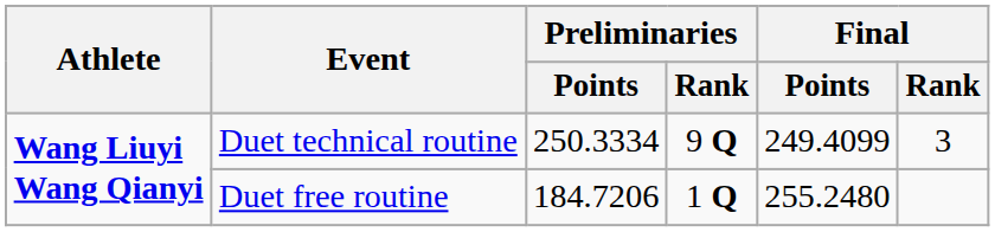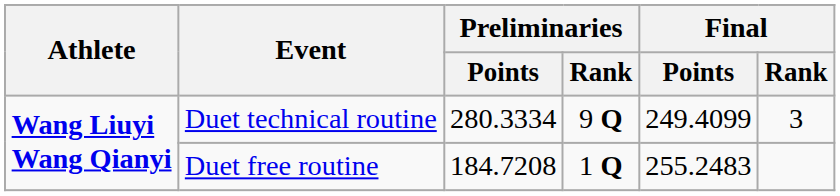 <table class="wikitable" style="text-align:center; font-size:90%;">
 <tr>
 <th rowspan="2">Athlete</th>
 <th rowspan="2">Event</th>
 <th colspan="2">Preliminaries</th>
 <th colspan="2">Final</th>
 </tr>
 <tr style="font-size:95%">
 <th>Points</th>
 <th>Rank</th>
 <th>Points</th>
 <th>Rank</th>
 </tr>
 <tr>
 <td align=left rowspan=2><strong><a href='#'>Wang Liuyi</a><br> <a href='#'>Wang Qianyi</a></strong></td>
 <td align=left><a href='#'>Duet technical routine</a></td>
-<td>250.3334</td>
+<td>280.3334</td>
 <td>9 <strong>Q</strong></td>
 <td>249.4099</td>
 <td>3</td>
 </tr>
 <tr>
 <td align=left><a href='#'>Duet free routine</a></td>
-<td>184.7206</td>
+<td>184.7208</td>
 <td>1 <strong>Q</strong></td>
-<td>255.2480</td>
+<td>255.2483</td>
 <td></td>
 </tr>
 </table>
